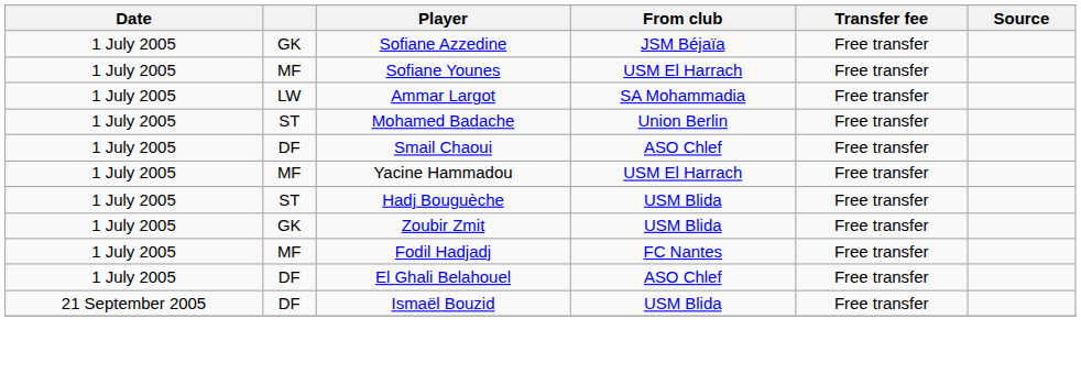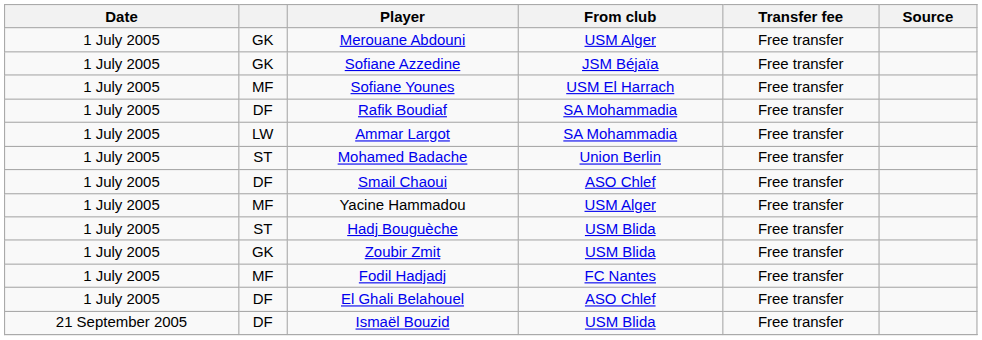 <table class="wikitable sortable" style="width:70%; text-align:center; font-size:85%; text-align:centre;">
 <tr>
 <th>Date</th>
 <th></th>
 <th>Player</th>
 <th>From club</th>
 <th>Transfer fee</th>
 <th>Source</th>
+</tr>
+<tr>
+<td>1 July 2005</td>
+<td>GK</td>
+<td> <a href='#'>Merouane Abdouni</a></td>
+<td><a href='#'>USM Alger</a></td>
+<td>Free transfer</td>
+<td></td>
 </tr>
 <tr>
 <td>1 July 2005</td>
 <td>GK</td>
 <td> <a href='#'>Sofiane Azzedine</a></td>
 <td><a href='#'>JSM Béjaïa</a></td>
 <td>Free transfer</td>
 <td></td>
 </tr>
 <tr>
 <td>1 July 2005</td>
 <td>MF</td>
 <td> <a href='#'>Sofiane Younes</a></td>
 <td><a href='#'>USM El Harrach</a></td>
+<td>Free transfer</td>
+<td></td>
+</tr>
+<tr>
+<td>1 July 2005</td>
+<td>DF</td>
+<td> <a href='#'>Rafik Boudiaf</a></td>
+<td><a href='#'>SA Mohammadia</a></td>
 <td>Free transfer</td>
 <td></td>
 </tr>
 <tr>
 <td>1 July 2005</td>
 <td>LW</td>
 <td> <a href='#'>Ammar Largot</a></td>
 <td><a href='#'>SA Mohammadia</a></td>
 <td>Free transfer</td>
 <td></td>
 </tr>
 <tr>
 <td>1 July 2005</td>
 <td>ST</td>
 <td> <a href='#'>Mohamed Badache</a></td>
 <td> <a href='#'>Union Berlin</a></td>
 <td>Free transfer</td>
 <td></td>
 </tr>
 <tr>
 <td>1 July 2005</td>
 <td>DF</td>
 <td> <a href='#'>Smail Chaoui</a></td>
 <td><a href='#'>ASO Chlef</a></td>
 <td>Free transfer</td>
 <td></td>
 </tr>
 <tr>
 <td>1 July 2005</td>
 <td>MF</td>
 <td> Yacine Hammadou</td>
-<td><a href='#'>USM El Harrach</a></td>
+<td><a href='#'>USM Alger</a></td>
 <td>Free transfer</td>
 <td></td>
 </tr>
 <tr>
 <td>1 July 2005</td>
 <td>ST</td>
 <td> <a href='#'>Hadj Bouguèche</a></td>
 <td><a href='#'>USM Blida</a></td>
 <td>Free transfer</td>
 <td></td>
 </tr>
 <tr>
 <td>1 July 2005</td>
 <td>GK</td>
 <td> <a href='#'>Zoubir Zmit</a></td>
 <td><a href='#'>USM Blida</a></td>
 <td>Free transfer</td>
 <td></td>
 </tr>
 <tr>
 <td>1 July 2005</td>
 <td>MF</td>
 <td> <a href='#'>Fodil Hadjadj</a></td>
 <td> <a href='#'>FC Nantes</a></td>
 <td>Free transfer</td>
 <td></td>
 </tr>
 <tr>
 <td>1 July 2005</td>
 <td>DF</td>
 <td> <a href='#'>El Ghali Belahouel</a></td>
 <td><a href='#'>ASO Chlef</a></td>
 <td>Free transfer</td>
 <td></td>
 </tr>
 <tr>
 <td>21 September 2005</td>
 <td>DF</td>
 <td> <a href='#'>Ismaël Bouzid</a></td>
 <td><a href='#'>USM Blida</a></td>
 <td>Free transfer</td>
 <td></td>
 </tr>
 <tr>
 </tr>
 </table>
